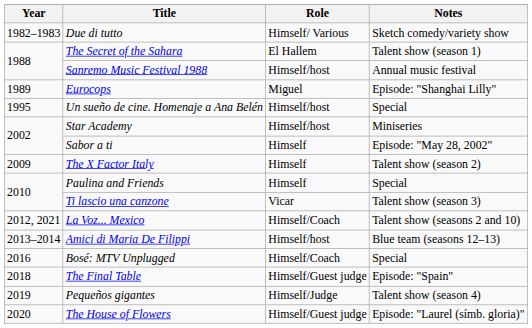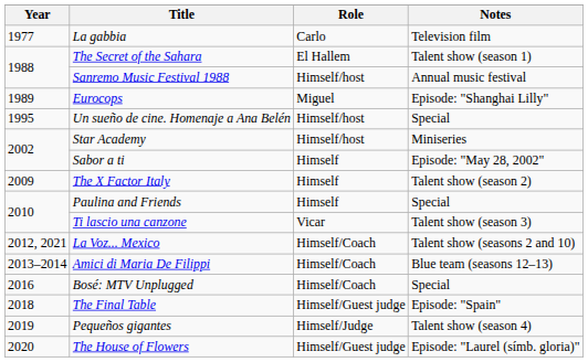 <table class="wikitable">
 <tr>
 </tr>
 <tr>
 <th>Year</th>
 <th>Title</th>
 <th>Role</th>
 <th>Notes</th>
 </tr>
 <tr>
-<td>1982–1983</td>
-<td><em>Due di tutto</em></td>
-<td>Himself/ Various</td>
-<td>Sketch comedy/variety show</td>
+<td>1977</td>
+<td><em>La gabbia</em></td>
+<td>Carlo</td>
+<td>Television film</td>
 </tr>
 <tr>
 <td rowspan="2">1988</td>
 <td><em><a href='#'>The Secret of the Sahara</a></em></td>
 <td>El Hallem</td>
 <td>Talent show (season 1)</td>
 </tr>
 <tr>
 <td><em><a href='#'>Sanremo Music Festival 1988</a></em></td>
 <td>Himself/host</td>
 <td>Annual music festival</td>
 </tr>
 <tr>
 <td>1989</td>
 <td><em><a href='#'>Eurocops</a></em></td>
 <td>Miguel</td>
 <td>Episode: "Shanghai Lilly"</td>
 </tr>
 <tr>
 <td>1995</td>
 <td><em>Un sueño de cine. Homenaje a Ana Belén</em></td>
 <td>Himself/host</td>
 <td>Special</td>
 </tr>
 <tr>
 <td rowspan="2">2002</td>
 <td><em>Star Academy</em></td>
 <td>Himself/host</td>
 <td>Miniseries</td>
 </tr>
 <tr>
 <td><em>Sabor a ti</em></td>
 <td>Himself</td>
 <td>Episode: "May 28, 2002"</td>
 </tr>
 <tr>
 <td>2009</td>
 <td><em><a href='#'>The X Factor Italy</a></em></td>
 <td>Himself</td>
 <td>Talent show (season 2)</td>
 </tr>
 <tr>
 <td rowspan="2">2010</td>
 <td><em>Paulina and Friends</em></td>
 <td>Himself</td>
 <td>Special</td>
 </tr>
 <tr>
 <td><em><a href='#'>Ti lascio una canzone</a></em></td>
 <td>Vicar</td>
 <td>Talent show (season 3)</td>
 </tr>
 <tr>
 <td>2012, 2021</td>
 <td><em><a href='#'>La Voz... Mexico</a></em></td>
 <td>Himself/Coach</td>
 <td>Talent show (seasons 2 and 10)</td>
 </tr>
 <tr>
 <td>2013–2014</td>
 <td><em><a href='#'>Amici di Maria De Filippi</a></em></td>
-<td>Himself/host</td>
+<td>Himself/Coach</td>
 <td>Blue team (seasons 12–13)</td>
 </tr>
 <tr>
 <td>2016</td>
 <td><em>Bosé: MTV Unplugged</em></td>
 <td>Himself/Coach</td>
 <td>Special</td>
 </tr>
 <tr>
 <td>2018</td>
 <td><em><a href='#'>The Final Table</a></em></td>
 <td>Himself/Guest judge</td>
 <td>Episode: "Spain"</td>
 </tr>
 <tr>
 <td>2019</td>
 <td><em>Pequeños gigantes</em></td>
 <td>Himself/Judge</td>
 <td>Talent show (season 4)</td>
 </tr>
 <tr>
 <td>2020</td>
 <td><em><a href='#'>The House of Flowers</a></em></td>
 <td>Himself/Guest judge</td>
 <td>Episode: "Laurel (símb. gloria)"</td>
 </tr>
 </table>
